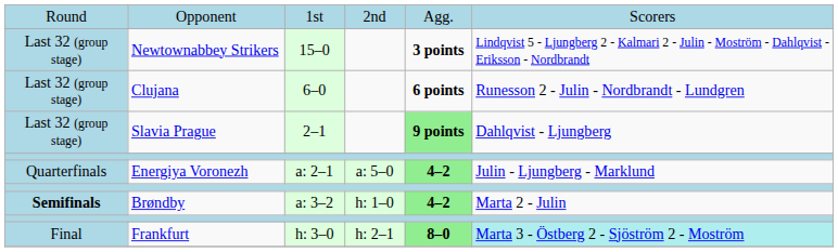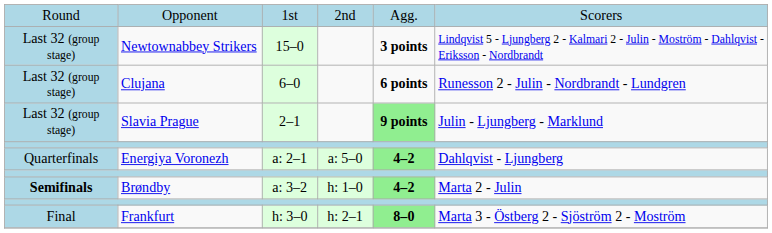 <table class="wikitable" style="text-align:center">
 <tr bgcolor=lightblue>
 <td width=150px>Round</td>
 <td width=200px>Opponent</td>
 <td width=80px>1st</td>
 <td width=80px>2nd</td>
 <td width=80px>Agg.</td>
 <td width=600px>Scorers</td>
 </tr>
 <tr>
 <td bgcolor=lightblue>Last 32 <small>(group stage)</small></td>
 <td align=left> <a href='#'>Newtownabbey Strikers</a></td>
 <td bgcolor="#ddffdd">15–0</td>
 <td></td>
 <td><strong>3 points</strong></td>
 <td align=left><small><a href='#'>Lindqvist</a> 5 - <a href='#'>Ljungberg</a> 2 - <a href='#'>Kalmari</a> 2 - <a href='#'>Julin</a> - <a href='#'>Moström</a> - <a href='#'>Dahlqvist</a> - <a href='#'>Eriksson</a> - <a href='#'>Nordbrandt</a></small></td>
 </tr>
 <tr>
 <td bgcolor=lightblue>Last 32 <small>(group stage)</small></td>
 <td align=left> <a href='#'>Clujana</a></td>
 <td bgcolor="#ddffdd">6–0</td>
 <td></td>
 <td><strong>6 points</strong></td>
 <td align=left><a href='#'>Runesson</a> 2 - <a href='#'>Julin</a> - <a href='#'>Nordbrandt</a> - <a href='#'>Lundgren</a></td>
 </tr>
 <tr>
 <td bgcolor=lightblue>Last 32 <small>(group stage)</small></td>
 <td align=left> <a href='#'>Slavia Prague</a></td>
 <td bgcolor="#ddffdd">2–1</td>
 <td></td>
 <td bgcolor=lightgreen><strong>9 points</strong></td>
-<td align=left><a href='#'>Dahlqvist</a> - <a href='#'>Ljungberg</a></td>
+<td align=left><a href='#'>Julin</a> - <a href='#'>Ljungberg</a> - <a href='#'>Marklund</a></td>
 </tr>
 <tr bgcolor=lightblue>
 <td colspan=6></td>
 </tr>
 <tr>
 <td bgcolor=lightblue>Quarterfinals</td>
 <td align=left> <a href='#'>Energiya Voronezh</a></td>
 <td bgcolor="#ddffdd">a: 2–1</td>
 <td bgcolor="#ddffdd">a: 5–0</td>
 <td bgcolor=lightgreen><strong>4–2</strong></td>
-<td align=left><a href='#'>Julin</a> - <a href='#'>Ljungberg</a> - <a href='#'>Marklund</a></td>
+<td align=left><a href='#'>Dahlqvist</a> - <a href='#'>Ljungberg</a></td>
 </tr>
 <tr bgcolor=lightblue>
 <td colspan=6></td>
 </tr>
 <tr>
 <td bgcolor=lightblue><strong>Semifinals</strong></td>
 <td align=left> <a href='#'>Brøndby</a></td>
 <td bgcolor="#ddffdd">a: 3–2</td>
 <td bgcolor="#ddffdd">h: 1–0</td>
 <td bgcolor=lightgreen><strong>4–2</strong></td>
 <td align=left><a href='#'>Marta</a> 2 - <a href='#'>Julin</a></td>
 </tr>
 <tr bgcolor=lightblue>
 <td colspan=6></td>
 </tr>
 <tr>
 <td bgcolor=lightblue>Final</td>
 <td align=left> <a href='#'>Frankfurt</a></td>
 <td bgcolor="#ddffdd">h: 3–0</td>
 <td bgcolor="#ddffdd">h: 2–1</td>
 <td bgcolor=lightgreen><strong>8–0</strong></td>
-<td align=left style="background: paleturquoise;"><a href='#'>Marta</a> 3 - <a href='#'>Östberg</a> 2 - <a href='#'>Sjöström</a> 2 - <a href='#'>Moström</a></td>
+<td align=left><a href='#'>Marta</a> 3 - <a href='#'>Östberg</a> 2 - <a href='#'>Sjöström</a> 2 - <a href='#'>Moström</a></td>
 </tr>
 <tr>
 </tr>
 </table>
